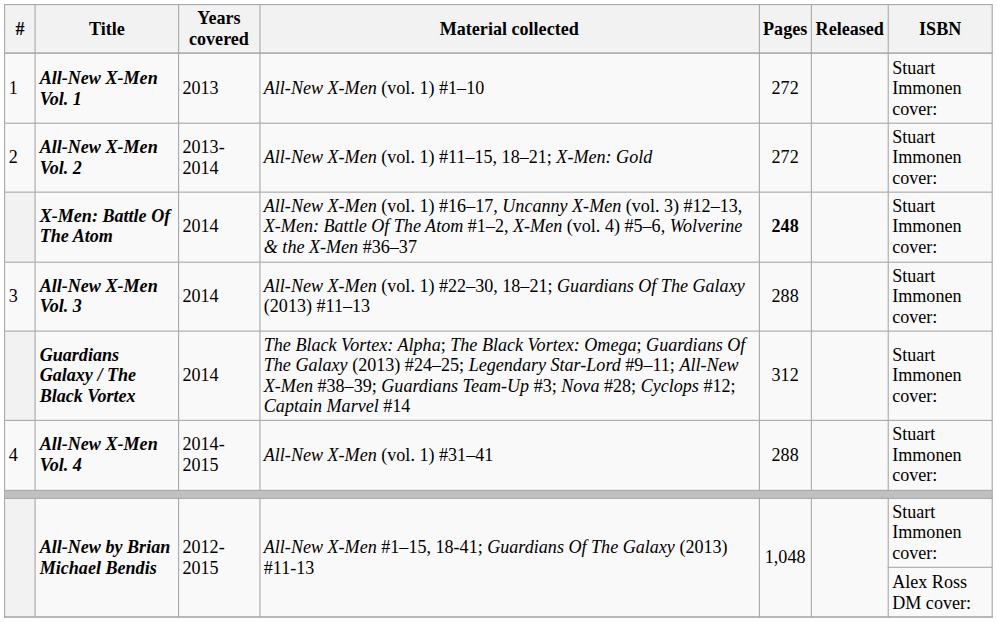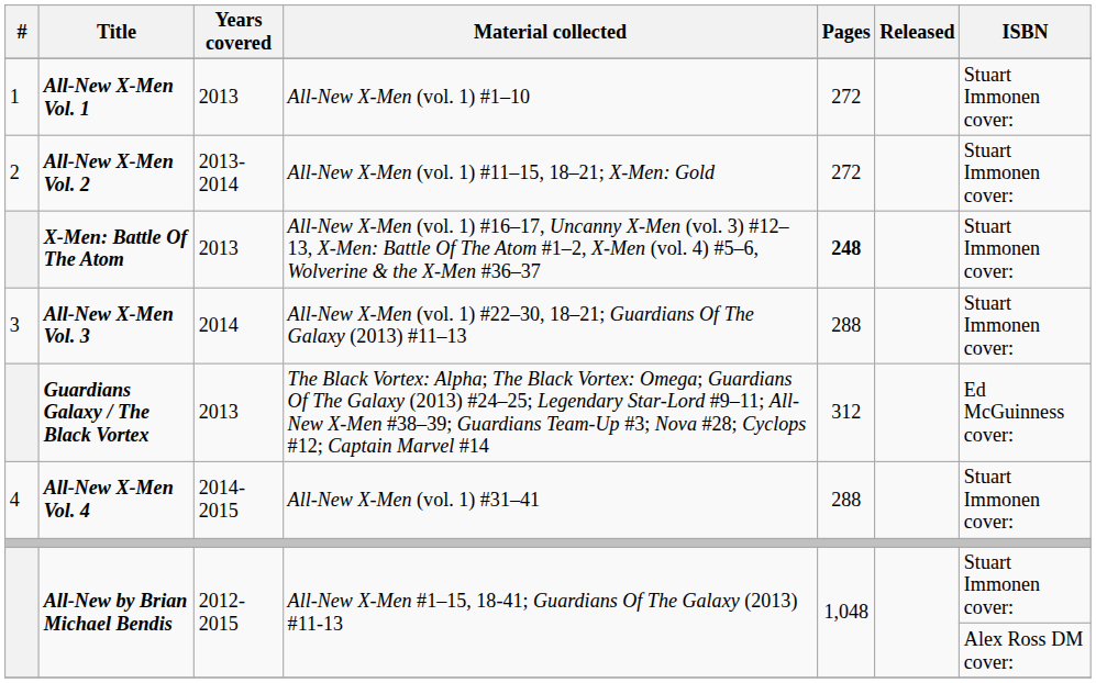 <table class="wikitable sortable" width=99%>
 <tr>
 <th class="unsortable" width=20px>#</th>
 <th>Title</th>
 <th>Years covered</th>
 <th class="unsortable">Material collected</th>
 <th>Pages</th>
 <th>Released</th>
 <th class="unsortable">ISBN</th>
 </tr>
 <tr>
 </tr>
 <tr>
 <td>1</td>
 <td><strong><em>All-New X-Men Vol. 1</em></strong></td>
 <td>2013</td>
 <td><em>All-New X-Men</em> (vol. 1) #1–10</td>
 <td style="text-align: center;">272</td>
 <td></td>
 <td>Stuart Immonen cover: </td>
 </tr>
 <tr>
 <td>2</td>
 <td><strong><em>All-New X-Men Vol. 2</em></strong></td>
 <td>2013-2014</td>
 <td><em>All-New X-Men</em> (vol. 1) #11–15, 18–21; <em>X-Men: Gold</em></td>
 <td style="text-align: center;">272</td>
 <td></td>
 <td>Stuart Immonen cover: </td>
 </tr>
 <tr>
 <th style="background-color: light grey;"></th>
 <td><strong><em>X-Men: Battle Of The Atom</em></strong></td>
-<td>2014</td>
+<td>2013</td>
 <td><em>All-New X-Men</em> (vol. 1) #16–17, <em>Uncanny X-Men</em> (vol. 3) #12–13, <em>X-Men: Battle Of The Atom</em> #1–2, <em>X-Men</em> (vol. 4) #5–6, <em>Wolverine & the X-Men</em> #36–37</td>
 <td style="text-align: center;"><strong>248</strong></td>
 <td></td>
 <td>Stuart Immonen cover: </td>
 </tr>
 <tr>
 <td>3</td>
 <td><strong><em>All-New X-Men Vol. 3</em></strong></td>
 <td>2014</td>
 <td><em>All-New X-Men</em> (vol. 1) #22–30, 18–21; <em>Guardians Of The Galaxy</em> (2013) #11–13</td>
 <td style="text-align: center;">288</td>
 <td></td>
 <td>Stuart Immonen cover: </td>
 </tr>
 <tr>
 <th style="background-color: light grey;"></th>
 <td><strong><em>Guardians  Galaxy /  The Black Vortex</em></strong></td>
-<td>2014</td>
+<td>2013</td>
 <td><em>The Black Vortex: Alpha</em>; <em>The Black Vortex: Omega</em>; <em>Guardians Of The Galaxy</em> (2013) #24–25; <em>Legendary Star-Lord</em> #9–11; <em>All-New X-Men</em> #38–39; <em>Guardians Team-Up</em> #3; <em>Nova</em> #28; <em>Cyclops</em> #12; <em>Captain Marvel</em> #14</td>
 <td style="text-align: center;">312</td>
 <td></td>
-<td>Stuart Immonen cover: </td>
+<td>Ed McGuinness cover: </td>
 </tr>
 <tr>
 <td>4</td>
 <td><strong><em>All-New X-Men Vol. 4</em></strong></td>
 <td>2014-2015</td>
 <td><em>All-New X-Men</em> (vol. 1) #31–41</td>
 <td style="text-align: center;">288</td>
 <td></td>
 <td>Stuart Immonen cover: </td>
 </tr>
 <tr>
 <th colspan="7" style="background-color: silver;"></th>
 </tr>
 <tr>
 <th style="background-color: light grey;" rowspan=2></th>
 <td rowspan=2><strong><em>All-New  by Brian Michael Bendis</em></strong></td>
 <td rowspan=2>2012-2015</td>
 <td rowspan=2><em>All-New X-Men</em> #1–15, 18-41; <em>Guardians Of The Galaxy</em> (2013) #11-13</td>
 <td rowspan=2 style="text-align: center;">1,048</td>
 <td rowspan=2></td>
 <td>Stuart Immonen cover: </td>
 </tr>
 <tr>
 <td>Alex Ross DM cover: </td>
 </tr>
 <tr>
 </tr>
 </table>
